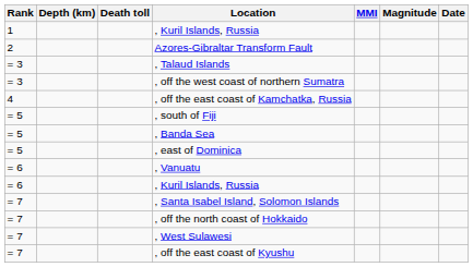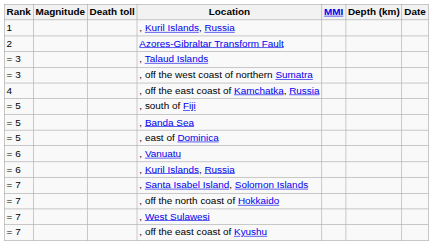 <table class="sortable wikitable" style="font-size:100%;">
 <tr>
 <th>Rank</th>
-<th>Depth (km)</th>
+<th>Magnitude</th>
 <th>Death toll</th>
 <th>Location</th>
 <th><a href='#'>MMI</a></th>
-<th>Magnitude</th>
+<th>Depth (km)</th>
 <th>Date</th>
 </tr>
 <tr>
 <td>1</td>
 <td></td>
 <td></td>
 <td>, <a href='#'>Kuril Islands</a>, <a href='#'>Russia</a></td>
 <td></td>
 <td></td>
 <td></td>
 </tr>
 <tr>
 <td>2</td>
 <td></td>
 <td></td>
 <td><a href='#'>Azores-Gibraltar Transform Fault</a></td>
 <td></td>
 <td></td>
 <td></td>
 </tr>
 <tr>
 <td>= 3</td>
 <td></td>
 <td></td>
 <td>, <a href='#'>Talaud Islands</a></td>
 <td></td>
 <td></td>
 <td></td>
 </tr>
 <tr>
 <td>= 3</td>
 <td></td>
 <td></td>
 <td>, off the west coast of northern <a href='#'>Sumatra</a></td>
 <td></td>
 <td></td>
 <td></td>
 </tr>
 <tr>
 <td>4</td>
 <td></td>
 <td></td>
 <td>, off the east coast of <a href='#'>Kamchatka</a>, <a href='#'>Russia</a></td>
 <td></td>
 <td></td>
 <td></td>
 </tr>
 <tr>
 <td>= 5</td>
 <td></td>
 <td></td>
 <td>, south of <a href='#'>Fiji</a></td>
 <td></td>
 <td></td>
 <td></td>
 </tr>
 <tr>
 <td>= 5</td>
 <td></td>
 <td></td>
 <td>, <a href='#'>Banda Sea</a></td>
 <td></td>
 <td></td>
 <td></td>
 </tr>
 <tr>
 <td>= 5</td>
 <td></td>
 <td></td>
 <td>, east of <a href='#'>Dominica</a></td>
 <td></td>
 <td></td>
 <td></td>
 </tr>
 <tr>
 <td>= 6</td>
 <td></td>
 <td></td>
 <td>, <a href='#'>Vanuatu</a></td>
 <td></td>
 <td></td>
 <td></td>
 </tr>
 <tr>
 <td>= 6</td>
 <td></td>
 <td></td>
 <td>, <a href='#'>Kuril Islands</a>, <a href='#'>Russia</a></td>
 <td></td>
 <td></td>
 <td></td>
 </tr>
 <tr>
 <td>= 7</td>
 <td></td>
 <td></td>
 <td>, <a href='#'>Santa Isabel Island</a>, <a href='#'>Solomon Islands</a></td>
 <td></td>
 <td></td>
 <td></td>
 </tr>
 <tr>
 <td>= 7</td>
 <td></td>
 <td></td>
 <td>, off the north coast of <a href='#'>Hokkaido</a></td>
 <td></td>
 <td></td>
 <td></td>
 </tr>
 <tr>
 <td>= 7</td>
 <td></td>
 <td></td>
 <td>, <a href='#'>West Sulawesi</a></td>
 <td></td>
 <td></td>
 <td></td>
 </tr>
 <tr>
 <td>= 7</td>
 <td></td>
 <td></td>
 <td>, off the east coast of <a href='#'>Kyushu</a></td>
 <td></td>
 <td></td>
 <td></td>
 </tr>
 </table>
